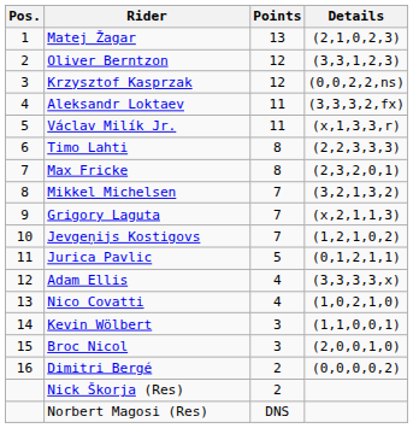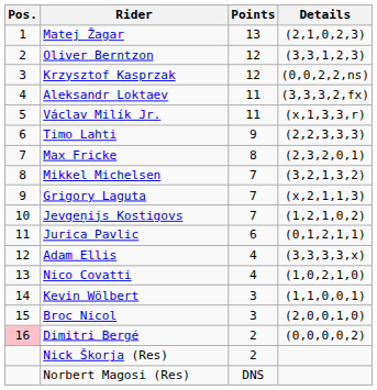 <table class=wikitable style="font-size:93%; text-align:center;">
 <tr>
 <th width=25px>Pos.</th>
 <th width=180px>Rider</th>
 <th width=40px>Points</th>
 <th width=70px>Details</th>
 </tr>
 <tr>
 <td>1</td>
 <td style="text-align:left;"> <a href='#'>Matej Žagar</a></td>
 <td>13</td>
 <td>(2,1,0,2,3)</td>
 </tr>
 <tr>
 <td>2</td>
 <td style="text-align:left;"> <a href='#'>Oliver Berntzon</a></td>
 <td>12</td>
 <td>(3,3,1,2,3)</td>
 </tr>
 <tr>
 <td>3</td>
 <td style="text-align:left;"> <a href='#'>Krzysztof Kasprzak</a></td>
 <td>12</td>
 <td>(0,0,2,2,ns)</td>
 </tr>
 <tr>
 <td>4</td>
 <td style="text-align:left;"> <a href='#'>Aleksandr Loktaev</a></td>
 <td>11</td>
 <td>(3,3,3,2,fx)</td>
 </tr>
 <tr>
 <td>5</td>
 <td style="text-align:left;"> <a href='#'>Václav Milík Jr.</a></td>
 <td>11</td>
 <td>(x,1,3,3,r)</td>
 </tr>
 <tr>
 <td>6</td>
 <td style="text-align:left;"> <a href='#'>Timo Lahti</a></td>
-<td>8</td>
+<td>9</td>
 <td>(2,2,3,3,3)</td>
 </tr>
 <tr>
 <td>7</td>
 <td style="text-align:left;"> <a href='#'>Max Fricke</a></td>
 <td>8</td>
 <td>(2,3,2,0,1)</td>
 </tr>
 <tr>
 <td>8</td>
 <td style="text-align:left;"> <a href='#'>Mikkel Michelsen</a></td>
 <td>7</td>
 <td>(3,2,1,3,2)</td>
 </tr>
 <tr>
 <td>9</td>
 <td style="text-align:left;"> <a href='#'>Grigory Laguta</a></td>
 <td>7</td>
 <td>(x,2,1,1,3)</td>
 </tr>
 <tr>
 <td>10</td>
 <td style="text-align:left;"> <a href='#'>Jevgeņijs Kostigovs</a></td>
 <td>7</td>
 <td>(1,2,1,0,2)</td>
 </tr>
 <tr>
 <td>11</td>
 <td style="text-align:left;"> <a href='#'>Jurica Pavlic</a></td>
-<td>5</td>
+<td>6</td>
 <td>(0,1,2,1,1)</td>
 </tr>
 <tr>
 <td>12</td>
 <td style="text-align:left;"> <a href='#'>Adam Ellis</a></td>
 <td>4</td>
 <td>(3,3,3,3,x)</td>
 </tr>
 <tr>
 <td>13</td>
 <td style="text-align:left;"> <a href='#'>Nico Covatti</a></td>
 <td>4</td>
 <td>(1,0,2,1,0)</td>
 </tr>
 <tr>
 <td>14</td>
 <td style="text-align:left;"> <a href='#'>Kevin Wölbert</a></td>
 <td>3</td>
 <td>(1,1,0,0,1)</td>
 </tr>
 <tr>
 <td>15</td>
 <td style="text-align:left;"> <a href='#'>Broc Nicol</a></td>
 <td>3</td>
 <td>(2,0,0,1,0)</td>
 </tr>
 <tr>
-<td>16</td>
+<td style="background: pink;">16</td>
 <td style="text-align:left;"> <a href='#'>Dimitri Bergé</a></td>
 <td>2</td>
 <td>(0,0,0,0,2)</td>
 </tr>
 <tr>
 <td></td>
 <td style="text-align:left;"> <a href='#'>Nick Škorja</a> (Res)</td>
 <td>2</td>
 <td></td>
 </tr>
 <tr>
 <td></td>
 <td style="text-align:left;"> Norbert Magosi (Res)</td>
 <td>DNS</td>
 <td></td>
 </tr>
 </table>
